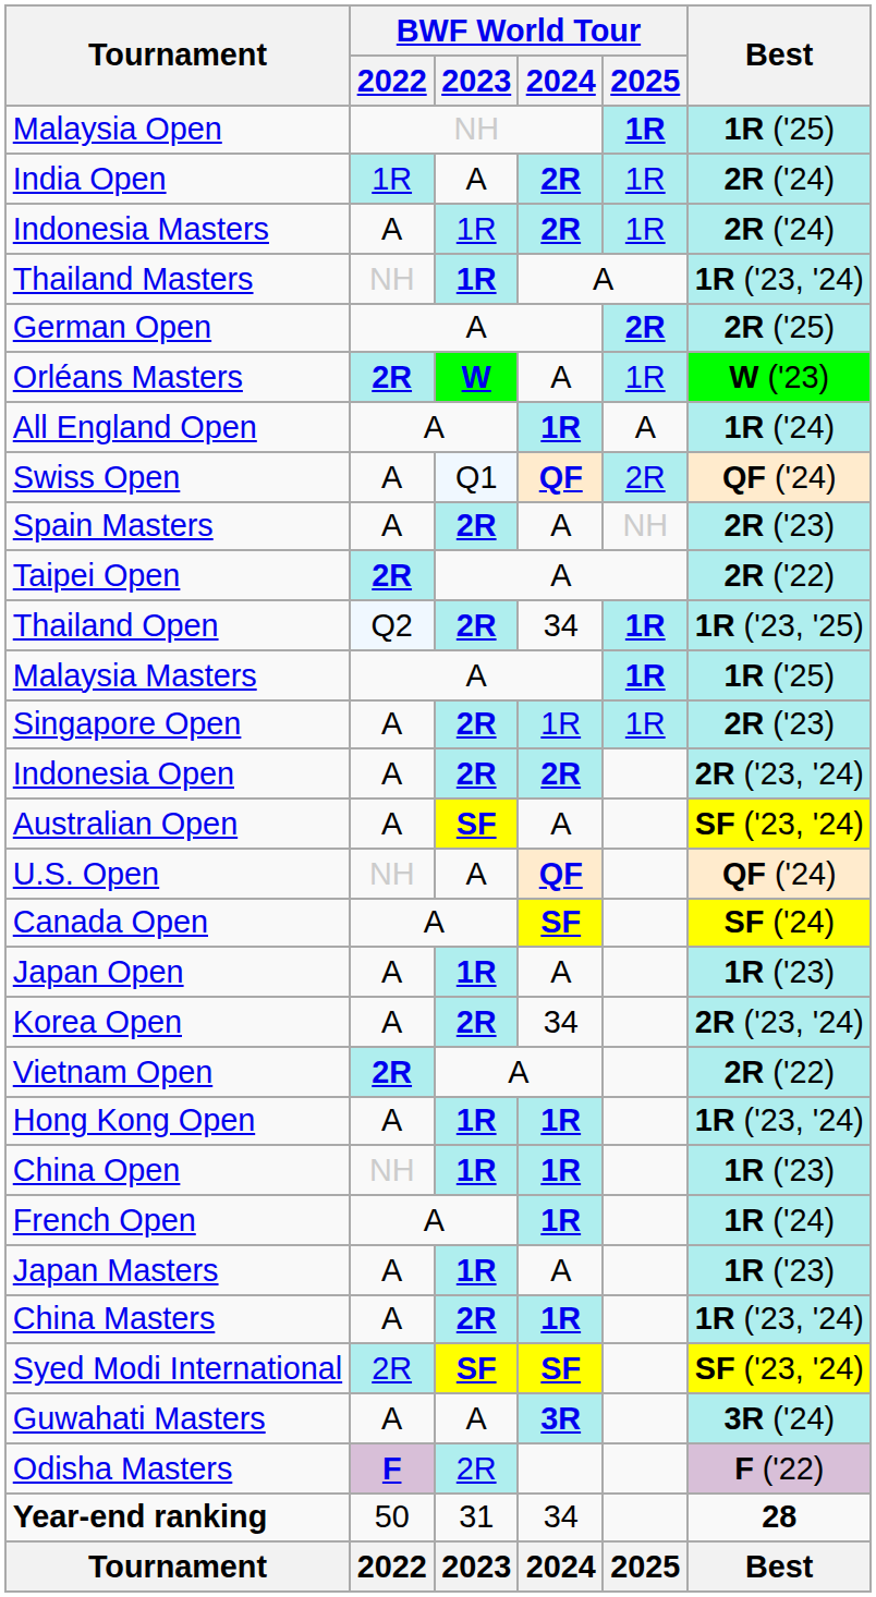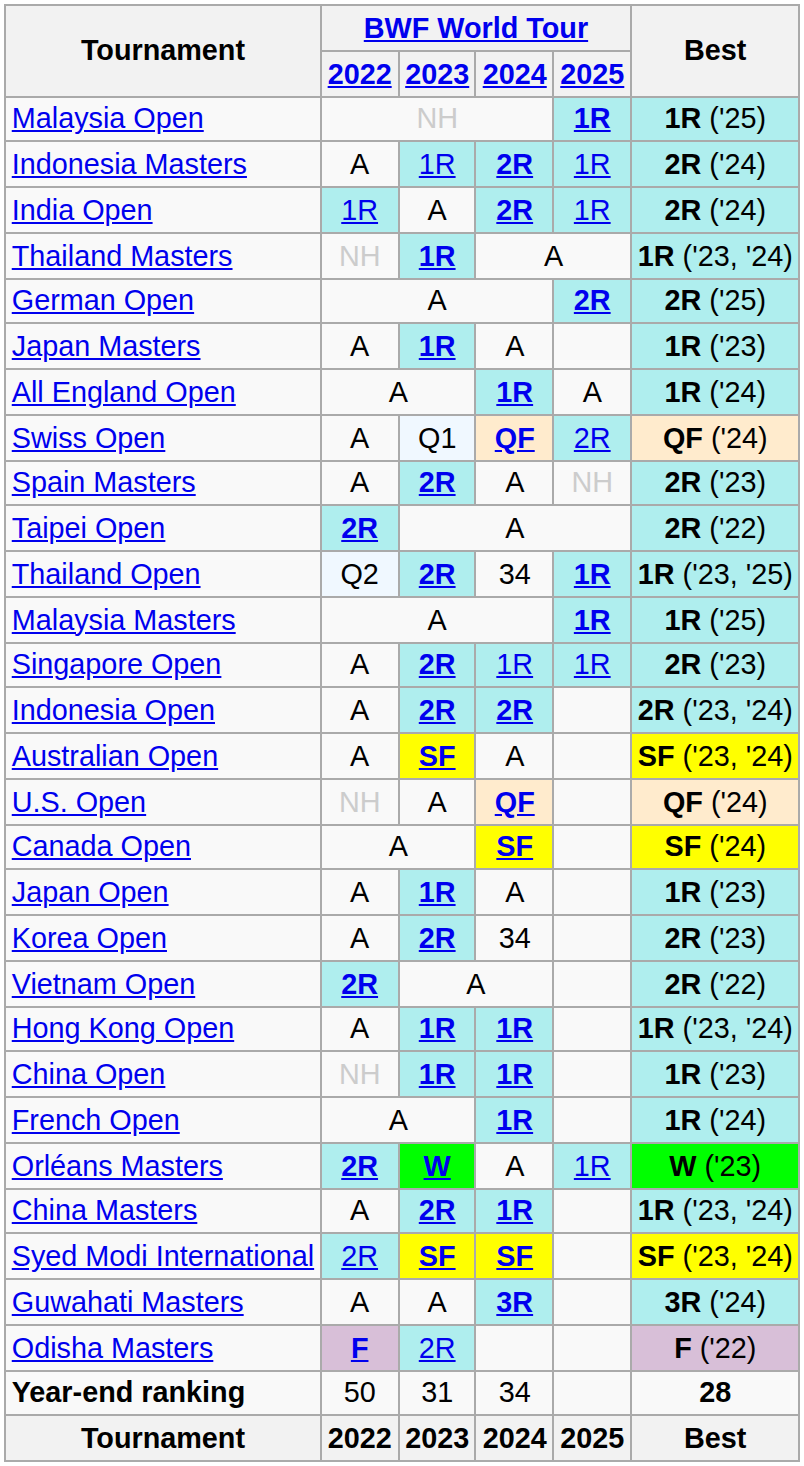 <table style='font-size: 90%; text-align:center;' class='wikitable'>
 <tr>
 <th rowspan="2">Tournament</th>
 <th colspan="4"><a href='#'>BWF World Tour</a></th>
 <th rowspan="2">Best</th>
 </tr>
 <tr>
 <th><a href='#'>2022</a></th>
 <th><a href='#'>2023</a></th>
 <th><a href='#'>2024</a></th>
 <th><a href='#'>2025</a></th>
 </tr>
 <tr>
 <td align=left><a href='#'>Malaysia Open</a></td>
 <td colspan="3" style=color:#ccc>NH</td>
 <td bgcolor=AFEEEE><strong><a href='#'>1R</a></strong></td>
 <td bgcolor=AFEEEE><strong>1R</strong> ('25)</td>
 </tr>
 <tr>
+<td align=left><a href='#'>Indonesia Masters</a></td>
+<td>A</td>
+<td bgcolor=AFEEEE><a href='#'>1R</a></td>
+<td bgcolor=AFEEEE><strong><a href='#'>2R</a></strong></td>
+<td bgcolor=AFEEEE><a href='#'>1R</a></td>
+<td bgcolor=AFEEEE><strong>2R</strong> ('24)</td>
+</tr>
+<tr>
 <td align=left><a href='#'>India Open</a></td>
 <td bgcolor=AFEEEE><a href='#'>1R</a></td>
 <td>A</td>
 <td bgcolor=AFEEEE><a href='#'><strong>2R</strong></a></td>
-<td bgcolor=AFEEEE><a href='#'>1R</a></td>
-<td bgcolor=AFEEEE><strong>2R</strong> ('24)</td>
-</tr>
-<tr>
-<td align=left><a href='#'>Indonesia Masters</a></td>
-<td>A</td>
-<td bgcolor=AFEEEE><a href='#'>1R</a></td>
-<td bgcolor=AFEEEE><strong><a href='#'>2R</a></strong></td>
 <td bgcolor=AFEEEE><a href='#'>1R</a></td>
 <td bgcolor=AFEEEE><strong>2R</strong> ('24)</td>
 </tr>
 <tr>
 <td align=left><a href='#'>Thailand Masters</a></td>
 <td style=color:#ccc>NH</td>
 <td bgcolor=AFEEEE><strong><a href='#'>1R</a></strong></td>
 <td colspan="2">A</td>
 <td bgcolor=AFEEEE><strong>1R</strong> ('23, '24)</td>
 </tr>
 <tr>
 <td align=left><a href='#'>German Open</a></td>
 <td colspan="3">A</td>
 <td bgcolor=AFEEEE><strong><a href='#'>2R</a></strong></td>
 <td bgcolor=AFEEEE><strong>2R</strong> ('25)</td>
 </tr>
 <tr>
-<td align=left><a href='#'>Orléans Masters</a></td>
-<td bgcolor=AFEEEE><strong><a href='#'>2R</a></strong></td>
-<td bgcolor=00FF00><a href='#'><strong>W</strong></a></td>
+<td align=left><a href='#'>Japan Masters</a></td>
 <td>A</td>
-<td bgcolor=AFEEEE><a href='#'>1R</a></td>
-<td bgcolor=00FF00><strong>W</strong> ('23)</td>
+<td bgcolor=AFEEEE><strong><a href='#'>1R</a></strong></td>
+<td>A</td>
+<td></td>
+<td bgcolor=AFEEEE><strong>1R</strong> ('23)</td>
 </tr>
 <tr>
 <td align=left><a href='#'>All England Open</a></td>
 <td colspan="2">A</td>
 <td bgcolor=AFEEEE><a href='#'><strong>1R</strong></a></td>
 <td>A</td>
 <td bgcolor=AFEEEE><strong>1R</strong> ('24)</td>
 </tr>
 <tr>
 <td align=left><a href='#'>Swiss Open</a></td>
 <td>A</td>
 <td 2023; bgcolor=F0F8FF>Q1</td>
 <td bgcolor=FFEBCD><strong><a href='#'>QF</a></strong></td>
 <td bgcolor=AFEEEE><a href='#'>2R</a></td>
 <td bgcolor=FFEBCD><strong>QF</strong> ('24)</td>
 </tr>
 <tr>
 <td align=left><a href='#'>Spain Masters</a></td>
 <td>A</td>
 <td bgcolor=AFEEEE><strong><a href='#'>2R</a></strong></td>
 <td>A</td>
 <td 2025; style=color:#ccc>NH</td>
 <td bgcolor=AFEEEE><strong>2R</strong> ('23)</td>
 </tr>
 <tr>
 <td align=left><a href='#'>Taipei Open</a></td>
 <td bgcolor=AFEEEE><strong><a href='#'>2R</a></strong></td>
 <td colspan="3">A</td>
 <td bgcolor=AFEEEE><strong>2R</strong> ('22)</td>
 </tr>
 <tr>
 <td align=left><a href='#'>Thailand Open</a></td>
 <td 2022; bgcolor=F0F8FF>Q2</td>
 <td bgcolor=AFEEEE><strong><a href='#'>2R</a></strong></td>
 <td 2024;>34</td>
 <td bgcolor=AFEEEE><strong><a href='#'>1R</a></strong></td>
 <td bgcolor=AFEEEE><strong>1R</strong> ('23, '25)</td>
 </tr>
 <tr>
 <td align=left><a href='#'>Malaysia Masters</a></td>
 <td colspan="3">A</td>
 <td bgcolor=AFEEEE><strong><a href='#'>1R</a></strong></td>
 <td bgcolor=AFEEEE><strong>1R</strong> ('25)</td>
 </tr>
 <tr>
 <td align=left><a href='#'>Singapore Open</a></td>
 <td>A</td>
 <td bgcolor=AFEEEE><strong><a href='#'>2R</a></strong></td>
 <td bgcolor=AFEEEE><a href='#'>1R</a></td>
 <td bgcolor=AFEEEE><a href='#'>1R</a></td>
 <td bgcolor=AFEEEE><strong>2R</strong> ('23)</td>
 </tr>
 <tr>
 <td align=left><a href='#'>Indonesia Open</a></td>
 <td>A</td>
 <td bgcolor=AFEEEE><strong><a href='#'>2R</a></strong></td>
 <td bgcolor=AFEEEE><strong><a href='#'>2R</a></strong></td>
 <td></td>
 <td bgcolor=AFEEEE><strong>2R</strong> ('23, '24)</td>
 </tr>
 <tr>
 <td align=left><a href='#'>Australian Open</a></td>
 <td>A</td>
 <td bgcolor=FFFF00><strong><a href='#'>SF</a></strong></td>
 <td>A</td>
 <td></td>
 <td bgcolor=FFFF00><strong>SF</strong> ('23, '24)</td>
 </tr>
 <tr>
 <td align=left><a href='#'>U.S. Open</a></td>
 <td style=color:#ccc>NH</td>
 <td>A</td>
 <td bgcolor=FFEBCD><strong><a href='#'>QF</a></strong></td>
 <td></td>
 <td bgcolor=FFEBCD><strong>QF</strong> ('24)</td>
 </tr>
 <tr>
 <td align=left><a href='#'>Canada Open</a></td>
 <td colspan="2">A</td>
 <td bgcolor=FFFF00><strong><a href='#'>SF</a></strong></td>
 <td></td>
 <td bgcolor=FFFF00><strong>SF</strong> ('24)</td>
 </tr>
 <tr>
 <td align=left><a href='#'>Japan Open</a></td>
 <td>A</td>
 <td bgcolor=AFEEEE><strong><a href='#'>1R</a></strong></td>
 <td>A</td>
 <td></td>
 <td bgcolor=AFEEEE><strong>1R</strong> ('23)</td>
 </tr>
 <tr>
 <td align=left><a href='#'>Korea Open</a></td>
 <td>A</td>
 <td bgcolor=AFEEEE><strong><a href='#'>2R</a></strong></td>
 <td 2024;>34</td>
 <td></td>
-<td bgcolor=AFEEEE><strong>2R</strong> ('23, '24)</td>
+<td bgcolor=AFEEEE><strong>2R</strong> ('23)</td>
 </tr>
 <tr>
 <td align=left><a href='#'>Vietnam Open</a></td>
 <td bgcolor=AFEEEE><strong><a href='#'>2R</a></strong></td>
 <td colspan="2">A</td>
 <td></td>
 <td bgcolor=AFEEEE><strong>2R</strong> ('22)</td>
 </tr>
 <tr>
 <td align=left><a href='#'>Hong Kong Open</a></td>
 <td>A</td>
 <td bgcolor=AFEEEE><strong><a href='#'>1R</a></strong></td>
 <td bgcolor=AFEEEE><strong><a href='#'>1R</a></strong></td>
 <td></td>
 <td bgcolor=AFEEEE><strong>1R</strong> ('23, '24)</td>
 </tr>
 <tr>
 <td align=left><a href='#'>China Open</a></td>
 <td style=color:#ccc>NH</td>
 <td bgcolor=AFEEEE><strong><a href='#'>1R</a></strong></td>
 <td bgcolor=AFEEEE><strong><a href='#'>1R</a></strong></td>
 <td></td>
 <td bgcolor=AFEEEE><strong>1R</strong> ('23)</td>
 </tr>
 <tr>
 <td align=left><a href='#'>French Open</a></td>
 <td colspan="2">A</td>
 <td bgcolor=AFEEEE><a href='#'><strong>1R</strong></a></td>
 <td></td>
 <td bgcolor=AFEEEE><strong>1R</strong> ('24)</td>
 </tr>
 <tr>
-<td align=left><a href='#'>Japan Masters</a></td>
+<td align=left><a href='#'>Orléans Masters</a></td>
+<td bgcolor=AFEEEE><strong><a href='#'>2R</a></strong></td>
+<td bgcolor=00FF00><a href='#'><strong>W</strong></a></td>
 <td>A</td>
-<td bgcolor=AFEEEE><strong><a href='#'>1R</a></strong></td>
-<td>A</td>
-<td></td>
-<td bgcolor=AFEEEE><strong>1R</strong> ('23)</td>
+<td bgcolor=AFEEEE><a href='#'>1R</a></td>
+<td bgcolor=00FF00><strong>W</strong> ('23)</td>
 </tr>
 <tr>
 <td align=left><a href='#'>China Masters</a></td>
 <td>A</td>
 <td bgcolor=AFEEEE><strong><a href='#'>2R</a></strong></td>
 <td bgcolor=AFEEEE><strong><a href='#'>1R</a></strong></td>
 <td></td>
 <td bgcolor=AFEEEE><strong>1R</strong> ('23, '24)</td>
 </tr>
 <tr>
 <td align=left><a href='#'>Syed Modi International</a></td>
 <td bgcolor=AFEEEE><a href='#'>2R</a></td>
 <td bgcolor=FFFF00><strong><a href='#'>SF</a></strong></td>
 <td bgcolor=FFFF00><strong><a href='#'>SF</a></strong></td>
 <td></td>
 <td bgcolor=FFFF00><strong>SF</strong> ('23, '24)</td>
 </tr>
 <tr>
 <td align=left><a href='#'>Guwahati Masters</a></td>
 <td>A</td>
 <td>A</td>
 <td bgcolor=AFEEEE><strong><a href='#'>3R</a></strong></td>
 <td></td>
 <td bgcolor=AFEEEE><strong>3R</strong> ('24)</td>
 </tr>
 <tr>
 <td align=left><a href='#'>Odisha Masters</a></td>
 <td bgcolor=D8BFD8><a href='#'><strong>F</strong></a></td>
 <td bgcolor=AFEEEE><a href='#'>2R</a></td>
 <td><a href='#'></a></td>
 <td></td>
 <td bgcolor=D8BFD8><strong>F</strong> ('22)</td>
 </tr>
 <tr>
 <td align=left><strong>Year-end ranking</strong></td>
 <td 2022;>50</td>
 <td 2023;>31</td>
 <td 2024;>34</td>
 <td 2025;></td>
 <td Best;><strong>28</strong></td>
 </tr>
 <tr>
 <th>Tournament</th>
 <th>2022</th>
 <th>2023</th>
 <th>2024</th>
 <th>2025</th>
 <th>Best</th>
 </tr>
 </table>
